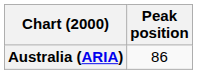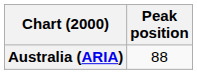 <table class="wikitable plainrowheaders" style="text-align:center">
 <tr>
 <th scope="col">Chart (2000)</th>
 <th scope="col">Peak<br>position</th>
 </tr>
 <tr>
 <th scope="row">Australia (<a href='#'>ARIA</a>)</th>
-<td>86</td>
+<td>88</td>
 </tr>
 </table>
